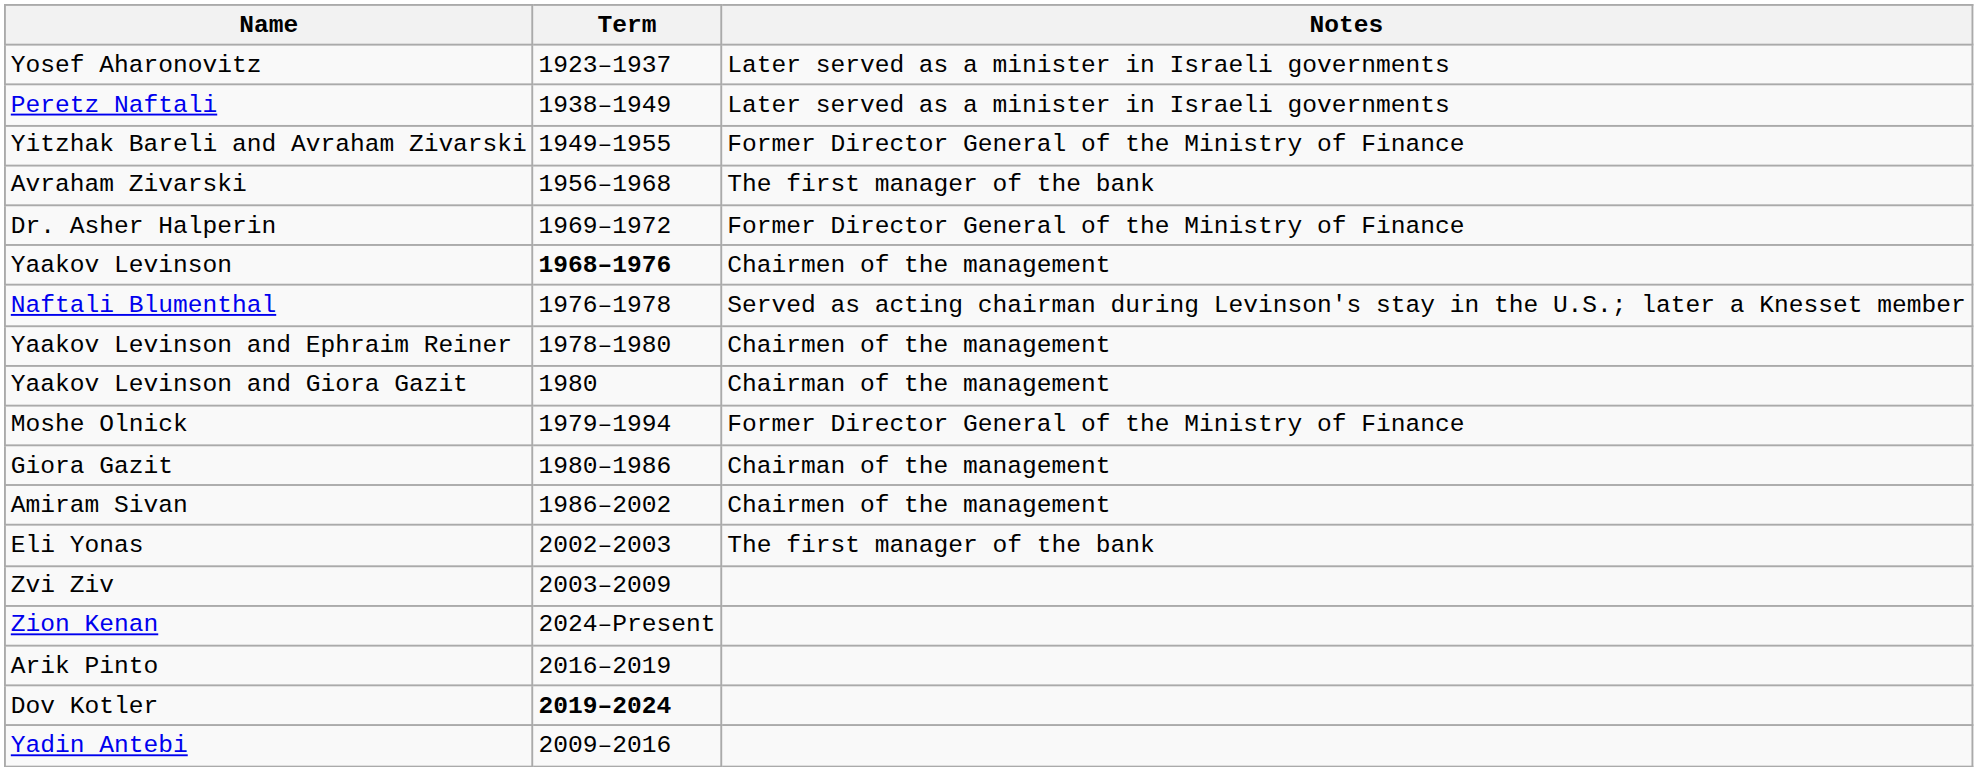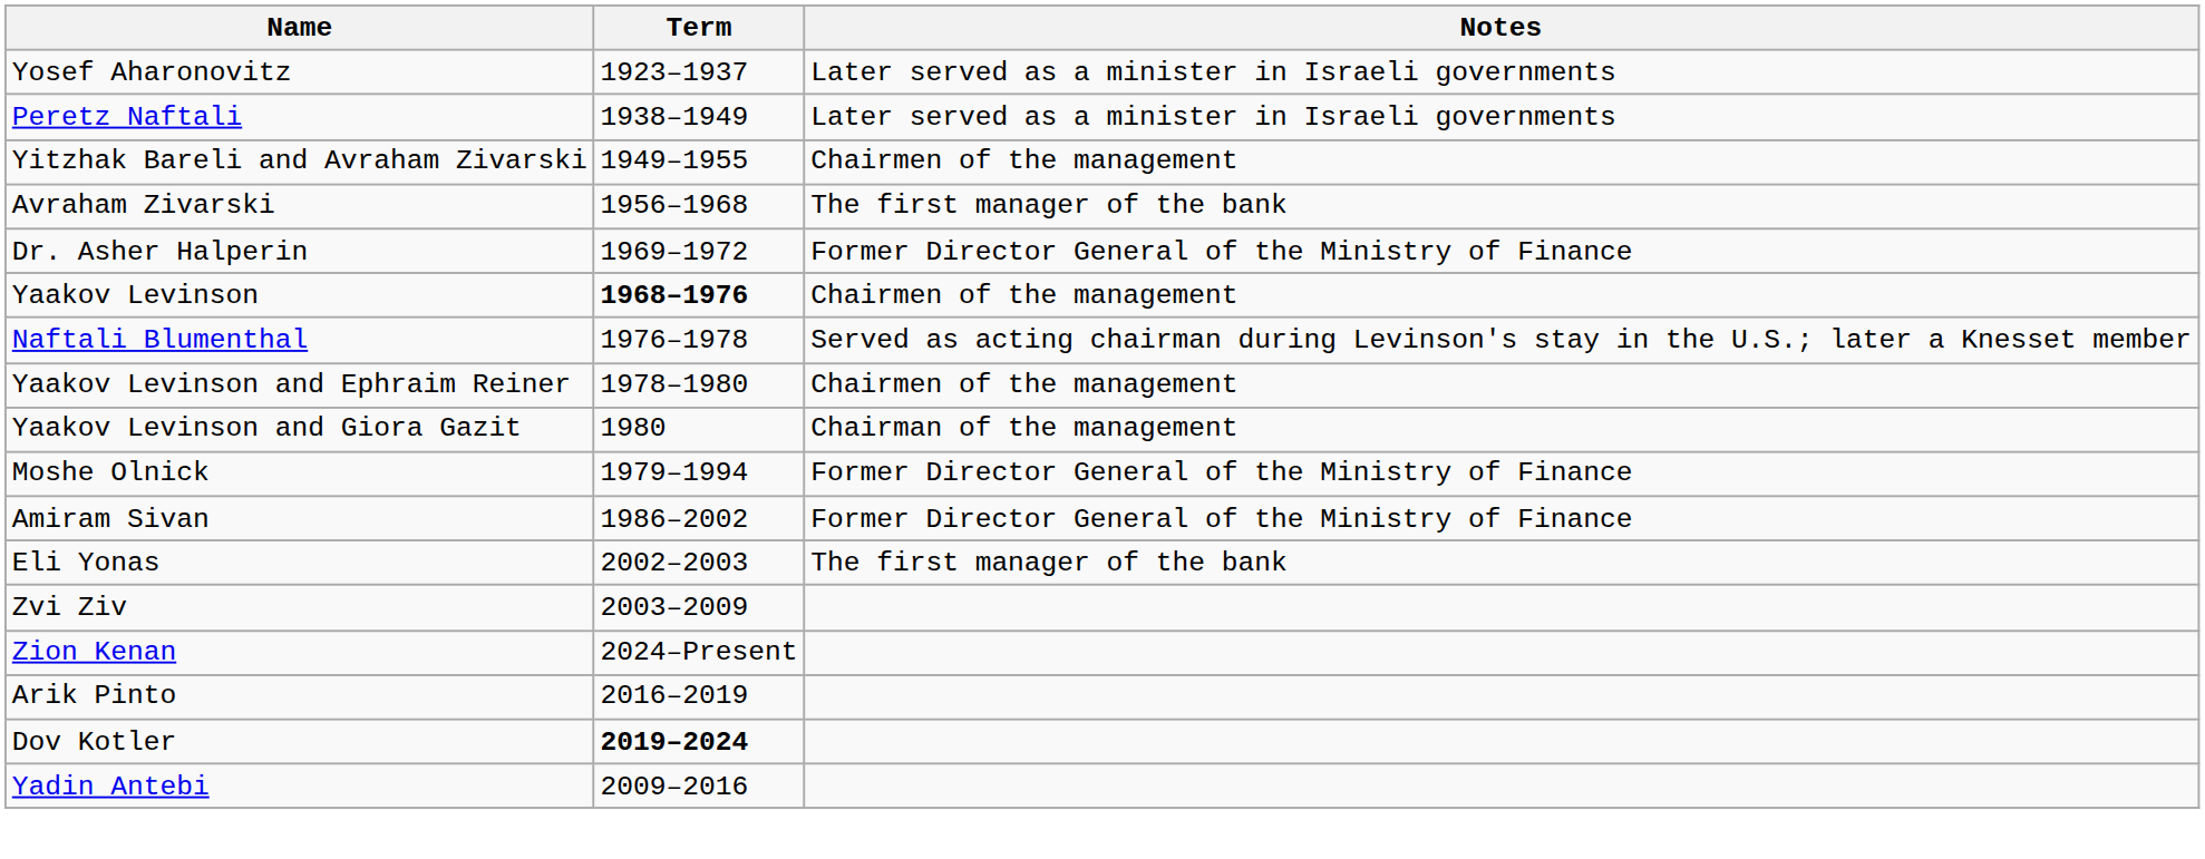 <table class="wikitable">
 <tr>
 <th>Name</th>
 <th>Term</th>
 <th>Notes</th>
 </tr>
 <tr>
 <td>Yosef Aharonovitz</td>
 <td>1923–1937</td>
 <td>Later served as a minister in Israeli governments</td>
 </tr>
 <tr>
 <td><a href='#'>Peretz Naftali</a></td>
 <td>1938–1949</td>
 <td>Later served as a minister in Israeli governments</td>
 </tr>
 <tr>
 <td>Yitzhak Bareli and Avraham Zivarski</td>
 <td>1949–1955</td>
-<td>Former Director General of the Ministry of Finance</td>
+<td>Chairmen of the management</td>
 </tr>
 <tr>
 <td>Avraham Zivarski</td>
 <td>1956–1968</td>
 <td>The first manager of the bank</td>
 </tr>
 <tr>
 <td>Dr. Asher Halperin</td>
 <td>1969–1972</td>
 <td>Former Director General of the Ministry of Finance</td>
 </tr>
 <tr>
 <td>Yaakov Levinson</td>
 <td><strong>1968–1976</strong></td>
 <td>Chairmen of the management</td>
 </tr>
 <tr>
 <td><a href='#'>Naftali Blumenthal</a></td>
 <td>1976–1978</td>
 <td>Served as acting chairman during Levinson's stay in the U.S.; later a Knesset member</td>
 </tr>
 <tr>
 <td>Yaakov Levinson and Ephraim Reiner</td>
 <td>1978–1980</td>
 <td>Chairmen of the management</td>
 </tr>
 <tr>
 <td>Yaakov Levinson and Giora Gazit</td>
 <td>1980</td>
 <td>Chairman of the management</td>
 </tr>
 <tr>
 <td>Moshe Olnick</td>
 <td>1979–1994</td>
 <td>Former Director General of the Ministry of Finance</td>
 </tr>
 <tr>
-<td>Giora Gazit</td>
-<td>1980–1986</td>
-<td>Chairman of the management</td>
-</tr>
-<tr>
 <td>Amiram Sivan</td>
 <td>1986–2002</td>
-<td>Chairmen of the management</td>
+<td>Former Director General of the Ministry of Finance</td>
 </tr>
 <tr>
 <td>Eli Yonas</td>
 <td>2002–2003</td>
 <td>The first manager of the bank</td>
 </tr>
 <tr>
 <td>Zvi Ziv</td>
 <td>2003–2009</td>
 <td></td>
 </tr>
 <tr>
 <td><a href='#'>Zion Kenan</a></td>
 <td>2024–Present</td>
 <td></td>
 </tr>
 <tr>
 <td>Arik Pinto</td>
 <td>2016–2019</td>
 <td></td>
 </tr>
 <tr>
 <td>Dov Kotler</td>
 <td><strong>2019–2024</strong></td>
 <td></td>
 </tr>
 <tr>
 <td><a href='#'>Yadin Antebi</a></td>
 <td>2009–2016</td>
 <td></td>
 </tr>
 </table>
